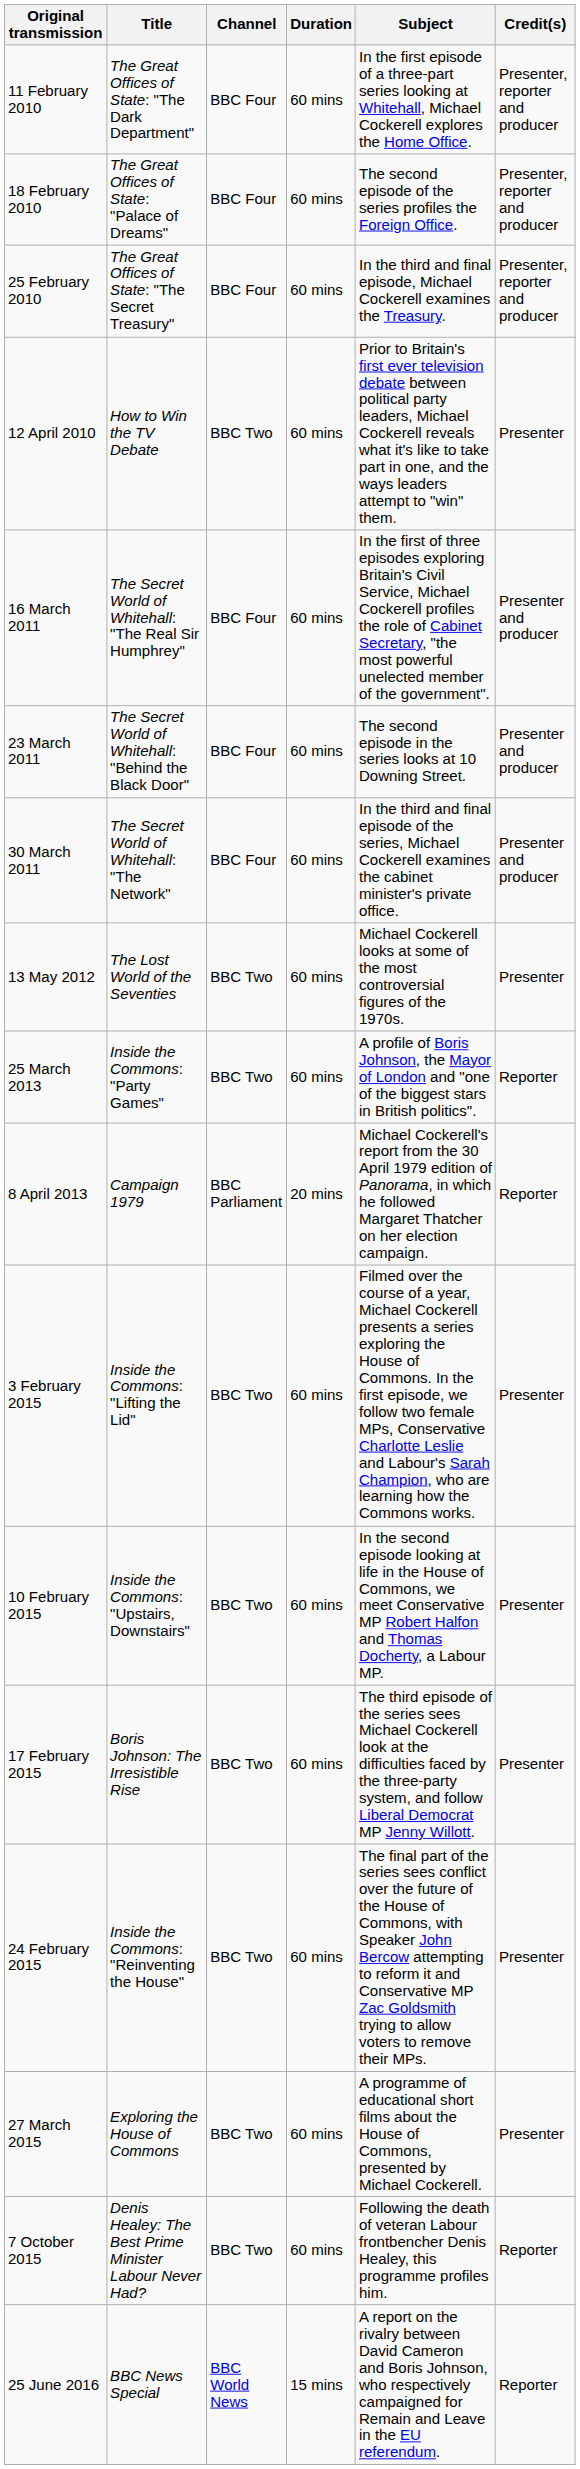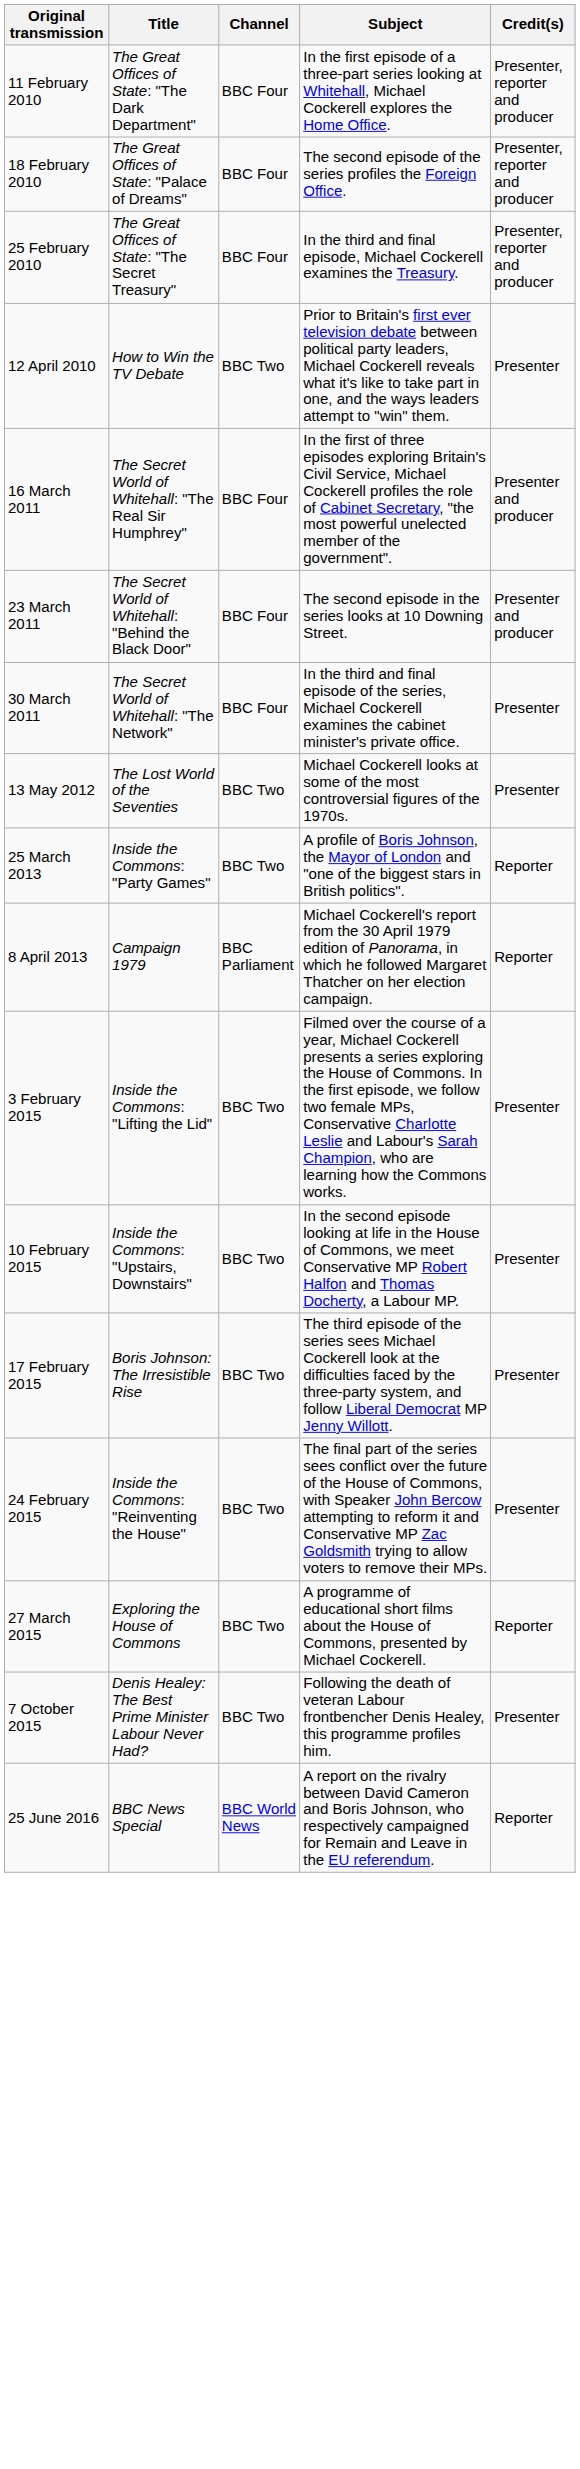 <table class="wikitable">
 <tr>
 <th>Original transmission</th>
 <th>Title</th>
 <th>Channel</th>
-<th>Duration</th>
 <th>Subject</th>
 <th>Credit(s)</th>
 </tr>
 <tr>
 <td>11 February 2010</td>
 <td><em>The Great Offices of State</em>: "The Dark Department"</td>
 <td>BBC Four</td>
-<td>60 mins</td>
 <td>In the first episode of a three-part series looking at <a href='#'>Whitehall</a>, Michael Cockerell explores the <a href='#'>Home Office</a>.</td>
 <td>Presenter, reporter and producer</td>
 </tr>
 <tr>
 <td>18 February 2010</td>
 <td><em>The Great Offices of State</em>: "Palace of Dreams"</td>
 <td>BBC Four</td>
-<td>60 mins</td>
 <td>The second episode of the series profiles the <a href='#'>Foreign Office</a>.</td>
 <td>Presenter, reporter and producer</td>
 </tr>
 <tr>
 <td>25 February 2010</td>
 <td><em>The Great Offices of State</em>: "The Secret Treasury"</td>
 <td>BBC Four</td>
-<td>60 mins</td>
 <td>In the third and final episode, Michael Cockerell examines the <a href='#'>Treasury</a>.</td>
 <td>Presenter, reporter and producer</td>
 </tr>
 <tr>
 <td>12 April 2010</td>
 <td><em>How to Win the TV Debate</em></td>
 <td>BBC Two</td>
-<td>60 mins</td>
 <td>Prior to Britain's <a href='#'>first ever television debate</a> between political party leaders, Michael Cockerell reveals what it's like to take part in one, and the ways leaders attempt to "win" them.</td>
 <td>Presenter</td>
 </tr>
 <tr>
 <td>16 March 2011</td>
 <td><em>The Secret World of Whitehall</em>: "The Real Sir Humphrey"</td>
 <td>BBC Four</td>
-<td>60 mins</td>
 <td>In the first of three episodes exploring Britain's Civil Service, Michael Cockerell profiles the role of <a href='#'>Cabinet Secretary</a>, "the most powerful unelected member of the government".</td>
 <td>Presenter and producer</td>
 </tr>
 <tr>
 <td>23 March 2011</td>
 <td><em>The Secret World of Whitehall</em>: "Behind the Black Door"</td>
 <td>BBC Four</td>
-<td>60 mins</td>
 <td>The second episode in the series looks at 10 Downing Street.</td>
 <td>Presenter and producer</td>
 </tr>
 <tr>
 <td>30 March 2011</td>
 <td><em>The Secret World of Whitehall</em>: "The Network"</td>
 <td>BBC Four</td>
-<td>60 mins</td>
 <td>In the third and final episode of the series, Michael Cockerell examines the cabinet minister's private office.</td>
-<td>Presenter and producer</td>
+<td>Presenter</td>
 </tr>
 <tr>
 <td>13 May 2012</td>
 <td><em>The Lost World of the Seventies</em></td>
 <td>BBC Two</td>
-<td>60 mins</td>
 <td>Michael Cockerell looks at some of the most controversial figures of the 1970s.</td>
 <td>Presenter</td>
 </tr>
 <tr>
 <td>25 March 2013</td>
 <td><em>Inside the Commons</em>: "Party Games"</td>
 <td>BBC Two</td>
-<td>60 mins</td>
 <td>A profile of <a href='#'>Boris Johnson</a>, the <a href='#'>Mayor of London</a> and "one of the biggest stars in British politics".</td>
 <td>Reporter</td>
 </tr>
 <tr>
 <td>8 April 2013</td>
 <td><em>Campaign 1979</em></td>
 <td>BBC Parliament</td>
-<td>20 mins</td>
 <td>Michael Cockerell's report from the 30 April 1979 edition of <em>Panorama</em>, in which he followed Margaret Thatcher on her election campaign.</td>
 <td>Reporter</td>
 </tr>
 <tr>
 <td>3 February 2015</td>
 <td><em>Inside the Commons</em>: "Lifting the Lid"</td>
 <td>BBC Two</td>
-<td>60 mins</td>
 <td>Filmed over the course of a year, Michael Cockerell presents a series exploring the House of Commons. In the first episode, we follow two female MPs, Conservative <a href='#'>Charlotte Leslie</a> and Labour's <a href='#'>Sarah Champion</a>, who are learning how the Commons works.</td>
 <td>Presenter</td>
 </tr>
 <tr>
 <td>10 February 2015</td>
 <td><em>Inside the Commons</em>: "Upstairs, Downstairs"</td>
 <td>BBC Two</td>
-<td>60 mins</td>
 <td>In the second episode looking at life in the House of Commons, we meet Conservative MP <a href='#'>Robert Halfon</a> and <a href='#'>Thomas Docherty</a>, a Labour MP.</td>
 <td>Presenter</td>
 </tr>
 <tr>
 <td>17 February 2015</td>
 <td><em>Boris Johnson: The Irresistible Rise</em></td>
 <td>BBC Two</td>
-<td>60 mins</td>
 <td>The third episode of the series sees Michael Cockerell look at the difficulties faced by the three-party system, and follow <a href='#'>Liberal Democrat</a> MP <a href='#'>Jenny Willott</a>.</td>
 <td>Presenter</td>
 </tr>
 <tr>
 <td>24 February 2015</td>
 <td><em>Inside the Commons</em>: "Reinventing the House"</td>
 <td>BBC Two</td>
-<td>60 mins</td>
 <td>The final part of the series sees conflict over the future of the House of Commons, with Speaker <a href='#'>John Bercow</a> attempting to reform it and Conservative MP <a href='#'>Zac Goldsmith</a> trying to allow voters to remove their MPs.</td>
 <td>Presenter</td>
 </tr>
 <tr>
 <td>27 March 2015</td>
 <td><em>Exploring the House of Commons</em></td>
 <td>BBC Two</td>
-<td>60 mins</td>
 <td>A programme of educational short films about the House of Commons, presented by Michael Cockerell.</td>
-<td>Presenter</td>
+<td>Reporter</td>
 </tr>
 <tr>
 <td>7 October 2015</td>
 <td><em>Denis Healey: The Best Prime Minister Labour Never Had?</em></td>
 <td>BBC Two</td>
-<td>60 mins</td>
 <td>Following the death of veteran Labour frontbencher Denis Healey, this programme profiles him.</td>
-<td>Reporter</td>
+<td>Presenter</td>
 </tr>
 <tr>
 <td>25 June 2016</td>
 <td><em>BBC News Special</em></td>
 <td><a href='#'>BBC World News</a></td>
-<td>15 mins</td>
 <td>A report on the rivalry between David Cameron and Boris Johnson, who respectively campaigned for Remain and Leave in the <a href='#'>EU referendum</a>.</td>
 <td>Reporter</td>
 </tr>
 </table>
